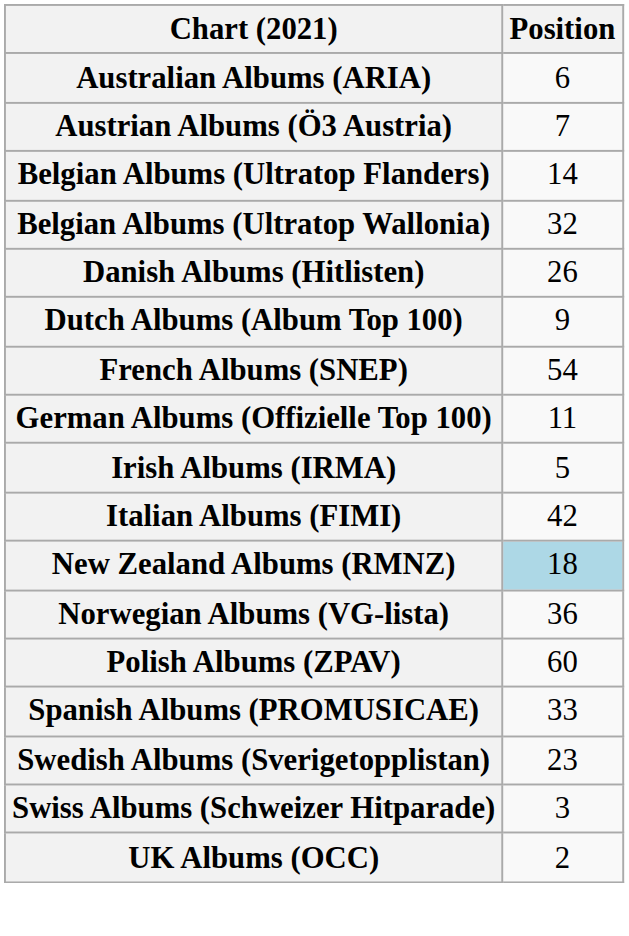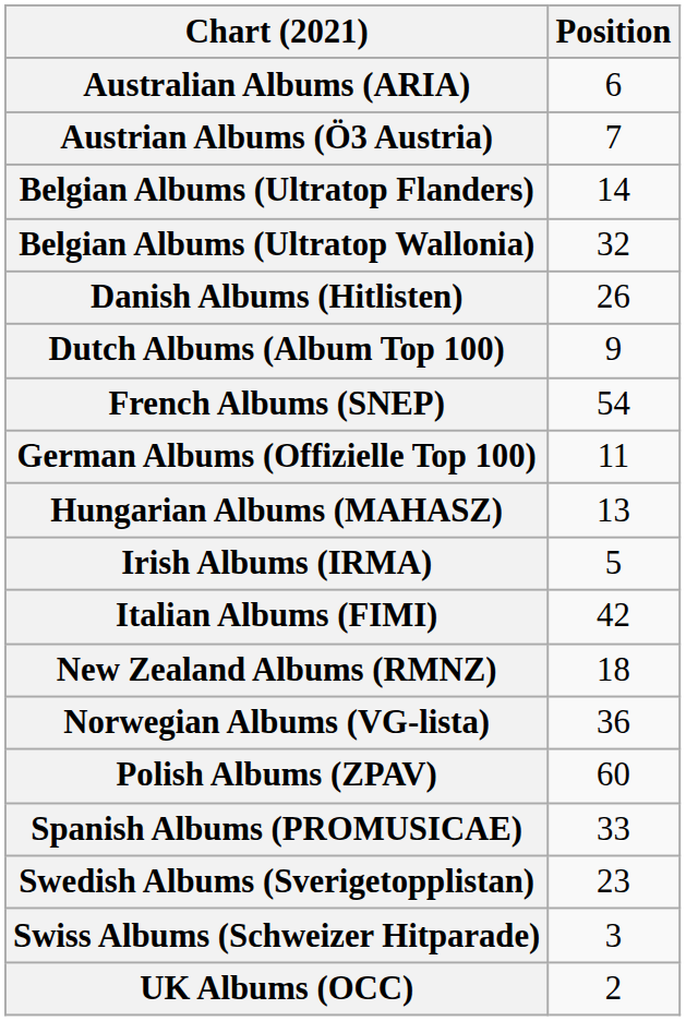 <table class="wikitable sortable plainrowheaders" style="text-align:center">
 <tr>
 <th scope="col">Chart (2021)</th>
 <th scope="col">Position</th>
 </tr>
 <tr>
 <th scope="row">Australian Albums (ARIA)</th>
 <td>6</td>
 </tr>
 <tr>
 <th scope="row">Austrian Albums (Ö3 Austria)</th>
 <td>7</td>
 </tr>
 <tr>
 <th scope="row">Belgian Albums (Ultratop Flanders)</th>
 <td>14</td>
 </tr>
 <tr>
 <th scope="row">Belgian Albums (Ultratop Wallonia)</th>
 <td>32</td>
 </tr>
 <tr>
 <th scope="row">Danish Albums (Hitlisten)</th>
 <td>26</td>
 </tr>
 <tr>
 <th scope="row">Dutch Albums (Album Top 100)</th>
 <td>9</td>
 </tr>
 <tr>
 <th scope="row">French Albums (SNEP)</th>
 <td>54</td>
 </tr>
 <tr>
 <th scope="row">German Albums (Offizielle Top 100)</th>
 <td>11</td>
 </tr>
 <tr>
+<th scope="row">Hungarian Albums (MAHASZ)</th>
+<td>13</td>
+</tr>
+<tr>
 <th scope="row">Irish Albums (IRMA)</th>
 <td>5</td>
 </tr>
 <tr>
 <th scope="row">Italian Albums (FIMI)</th>
 <td>42</td>
 </tr>
 <tr>
 <th scope="row">New Zealand Albums (RMNZ)</th>
-<td style="background: lightblue;">18</td>
+<td>18</td>
 </tr>
 <tr>
 <th scope="row">Norwegian Albums (VG-lista)</th>
 <td>36</td>
 </tr>
 <tr>
 <th scope="row">Polish Albums (ZPAV)</th>
 <td>60</td>
 </tr>
 <tr>
 <th scope="row">Spanish Albums (PROMUSICAE)</th>
 <td>33</td>
 </tr>
 <tr>
 <th scope="row">Swedish Albums (Sverigetopplistan)</th>
 <td>23</td>
 </tr>
 <tr>
 <th scope="row">Swiss Albums (Schweizer Hitparade)</th>
 <td>3</td>
 </tr>
 <tr>
 <th scope="row">UK Albums (OCC)</th>
 <td>2</td>
 </tr>
 </table>
